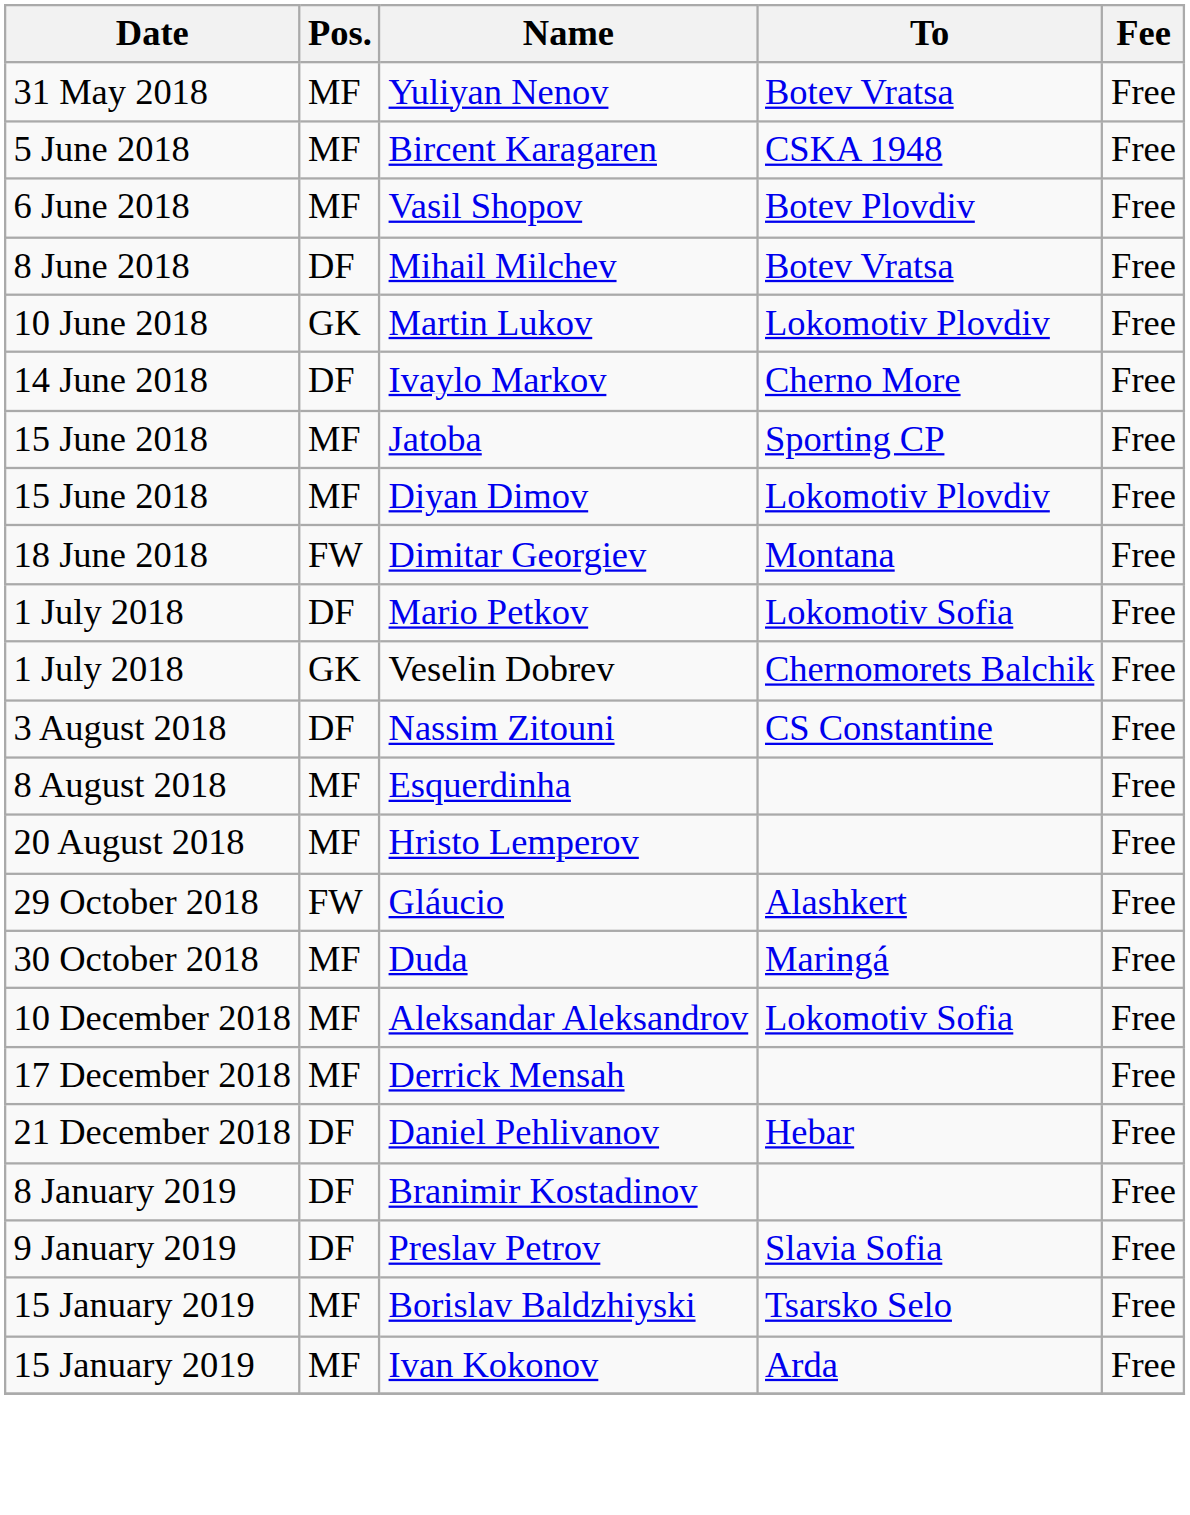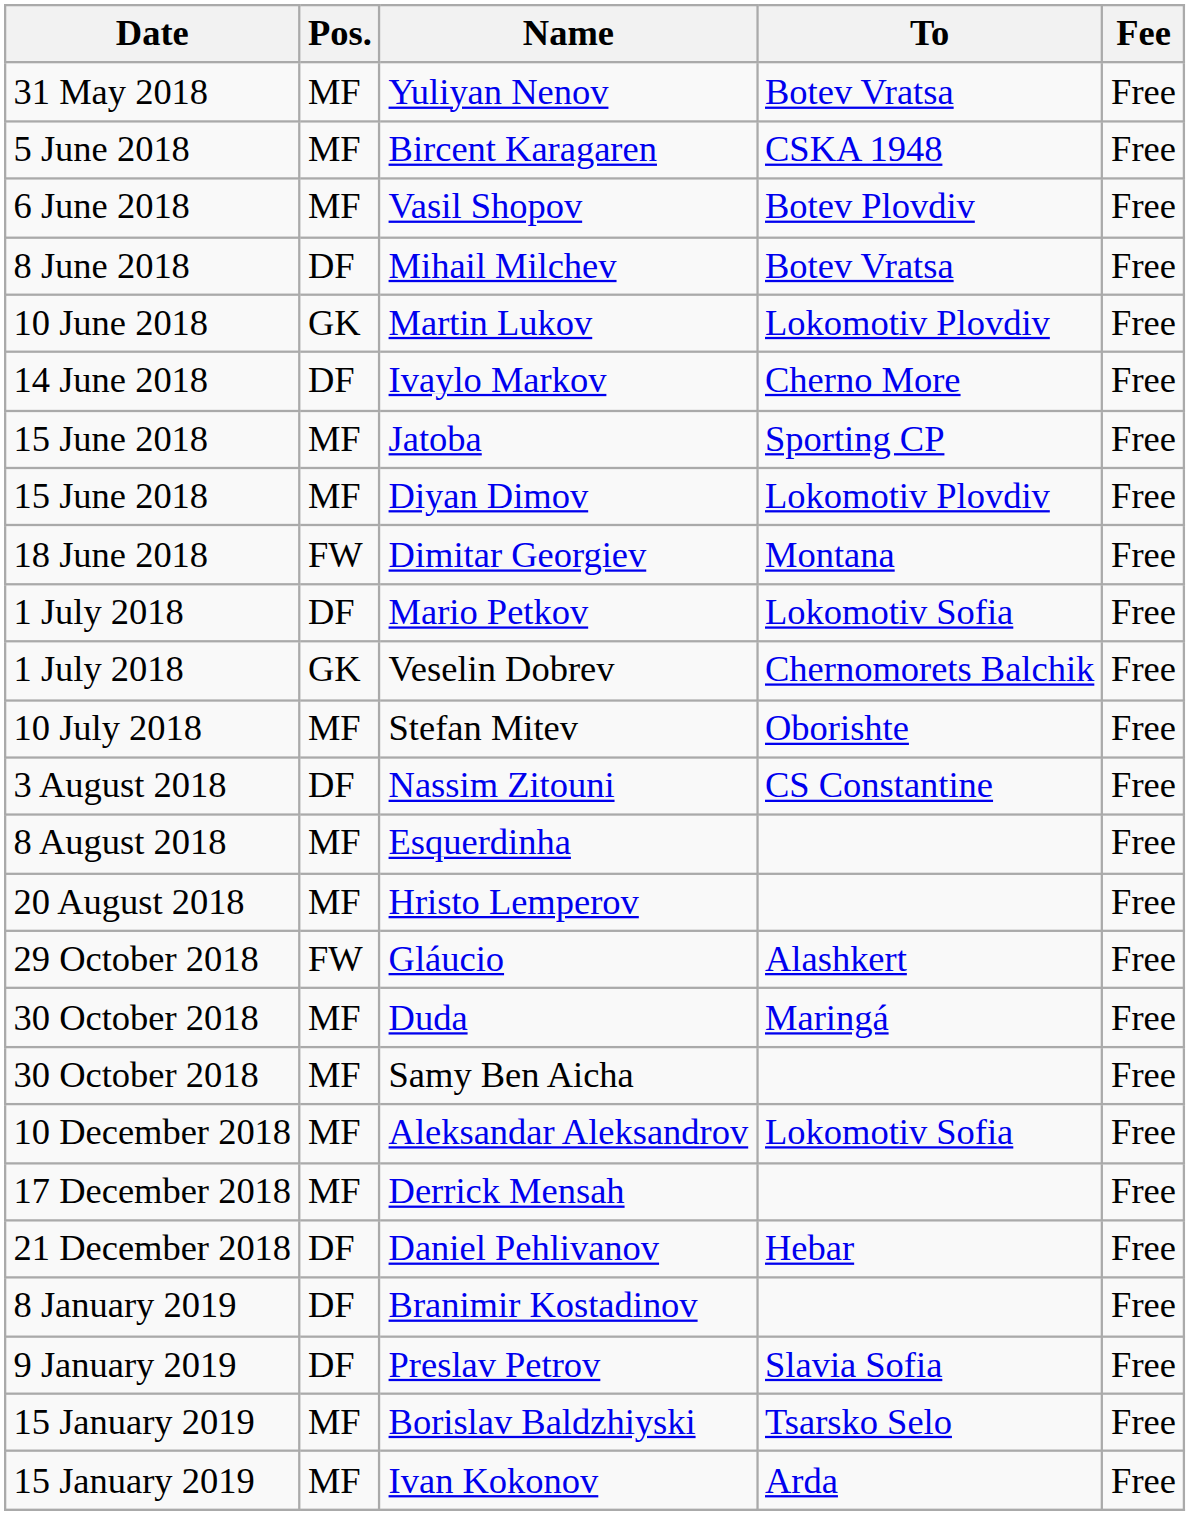 <table class="wikitable">
 <tr>
 <th>Date</th>
 <th>Pos.</th>
 <th>Name</th>
 <th>To</th>
 <th>Fee</th>
 </tr>
 <tr>
 <td>31 May 2018</td>
 <td>MF</td>
 <td> <a href='#'>Yuliyan Nenov</a></td>
 <td><a href='#'>Botev Vratsa</a></td>
 <td>Free</td>
 </tr>
 <tr>
 <td>5 June 2018</td>
 <td>MF</td>
 <td> <a href='#'>Bircent Karagaren</a></td>
 <td><a href='#'>CSKA 1948</a></td>
 <td>Free</td>
 </tr>
 <tr>
 <td>6 June 2018</td>
 <td>MF</td>
 <td> <a href='#'>Vasil Shopov</a></td>
 <td><a href='#'>Botev Plovdiv</a></td>
 <td>Free</td>
 </tr>
 <tr>
 <td>8 June 2018</td>
 <td>DF</td>
 <td> <a href='#'>Mihail Milchev</a></td>
 <td><a href='#'>Botev Vratsa</a></td>
 <td>Free</td>
 </tr>
 <tr>
 <td>10 June 2018</td>
 <td>GK</td>
 <td> <a href='#'>Martin Lukov</a></td>
 <td><a href='#'>Lokomotiv Plovdiv</a></td>
 <td>Free</td>
 </tr>
 <tr>
 <td>14 June 2018</td>
 <td>DF</td>
 <td> <a href='#'>Ivaylo Markov</a></td>
 <td><a href='#'>Cherno More</a></td>
 <td>Free</td>
 </tr>
 <tr>
 <td>15 June 2018</td>
 <td>MF</td>
 <td> <a href='#'>Jatoba</a></td>
 <td> <a href='#'>Sporting CP</a></td>
 <td>Free</td>
 </tr>
 <tr>
 <td>15 June 2018</td>
 <td>MF</td>
 <td> <a href='#'>Diyan Dimov</a></td>
 <td><a href='#'>Lokomotiv Plovdiv</a></td>
 <td>Free</td>
 </tr>
 <tr>
 <td>18 June 2018</td>
 <td>FW</td>
 <td> <a href='#'>Dimitar Georgiev</a></td>
 <td><a href='#'>Montana</a></td>
 <td>Free</td>
 </tr>
 <tr>
 <td>1 July 2018</td>
 <td>DF</td>
 <td> <a href='#'>Mario Petkov</a></td>
 <td><a href='#'>Lokomotiv Sofia</a></td>
 <td>Free</td>
 </tr>
 <tr>
 <td>1 July 2018</td>
 <td>GK</td>
 <td> Veselin Dobrev</td>
 <td><a href='#'>Chernomorets Balchik</a></td>
 <td>Free</td>
 </tr>
 <tr>
+<td>10 July 2018</td>
+<td>MF</td>
+<td> Stefan Mitev</td>
+<td><a href='#'>Oborishte</a></td>
+<td>Free</td>
+</tr>
+<tr>
 <td>3 August 2018</td>
 <td>DF</td>
 <td> <a href='#'>Nassim Zitouni</a></td>
 <td> <a href='#'>CS Constantine</a></td>
 <td>Free</td>
 </tr>
 <tr>
 <td>8 August 2018</td>
 <td>MF</td>
 <td> <a href='#'>Esquerdinha</a></td>
 <td></td>
 <td>Free</td>
 </tr>
 <tr>
 <td>20 August 2018</td>
 <td>MF</td>
 <td> <a href='#'>Hristo Lemperov</a></td>
 <td></td>
 <td>Free</td>
 </tr>
 <tr>
 <td>29 October 2018</td>
 <td>FW</td>
 <td> <a href='#'>Gláucio</a></td>
 <td> <a href='#'>Alashkert</a></td>
 <td>Free</td>
 </tr>
 <tr>
 <td>30 October 2018</td>
 <td>MF</td>
 <td> <a href='#'>Duda</a></td>
 <td> <a href='#'>Maringá</a></td>
+<td>Free</td>
+</tr>
+<tr>
+<td>30 October 2018</td>
+<td>MF</td>
+<td> Samy Ben Aicha</td>
+<td></td>
 <td>Free</td>
 </tr>
 <tr>
 <td>10 December 2018</td>
 <td>MF</td>
 <td> <a href='#'>Aleksandar Aleksandrov</a></td>
 <td><a href='#'>Lokomotiv Sofia</a></td>
 <td>Free</td>
 </tr>
 <tr>
 <td>17 December 2018</td>
 <td>MF</td>
 <td> <a href='#'>Derrick Mensah</a></td>
 <td></td>
 <td>Free</td>
 </tr>
 <tr>
 <td>21 December 2018</td>
 <td>DF</td>
 <td> <a href='#'>Daniel Pehlivanov</a></td>
 <td><a href='#'>Hebar</a></td>
 <td>Free</td>
 </tr>
 <tr>
 <td>8 January 2019</td>
 <td>DF</td>
 <td> <a href='#'>Branimir Kostadinov</a></td>
 <td></td>
 <td>Free</td>
 </tr>
 <tr>
 <td>9 January 2019</td>
 <td>DF</td>
 <td> <a href='#'>Preslav Petrov</a></td>
 <td><a href='#'>Slavia Sofia</a></td>
 <td>Free</td>
 </tr>
 <tr>
 <td>15 January 2019</td>
 <td>MF</td>
 <td> <a href='#'>Borislav Baldzhiyski</a></td>
 <td><a href='#'>Tsarsko Selo</a></td>
 <td>Free</td>
 </tr>
 <tr>
 <td>15 January 2019</td>
 <td>MF</td>
 <td> <a href='#'>Ivan Kokonov</a></td>
 <td><a href='#'>Arda</a></td>
 <td>Free</td>
 </tr>
 <tr>
 </tr>
 </table>
